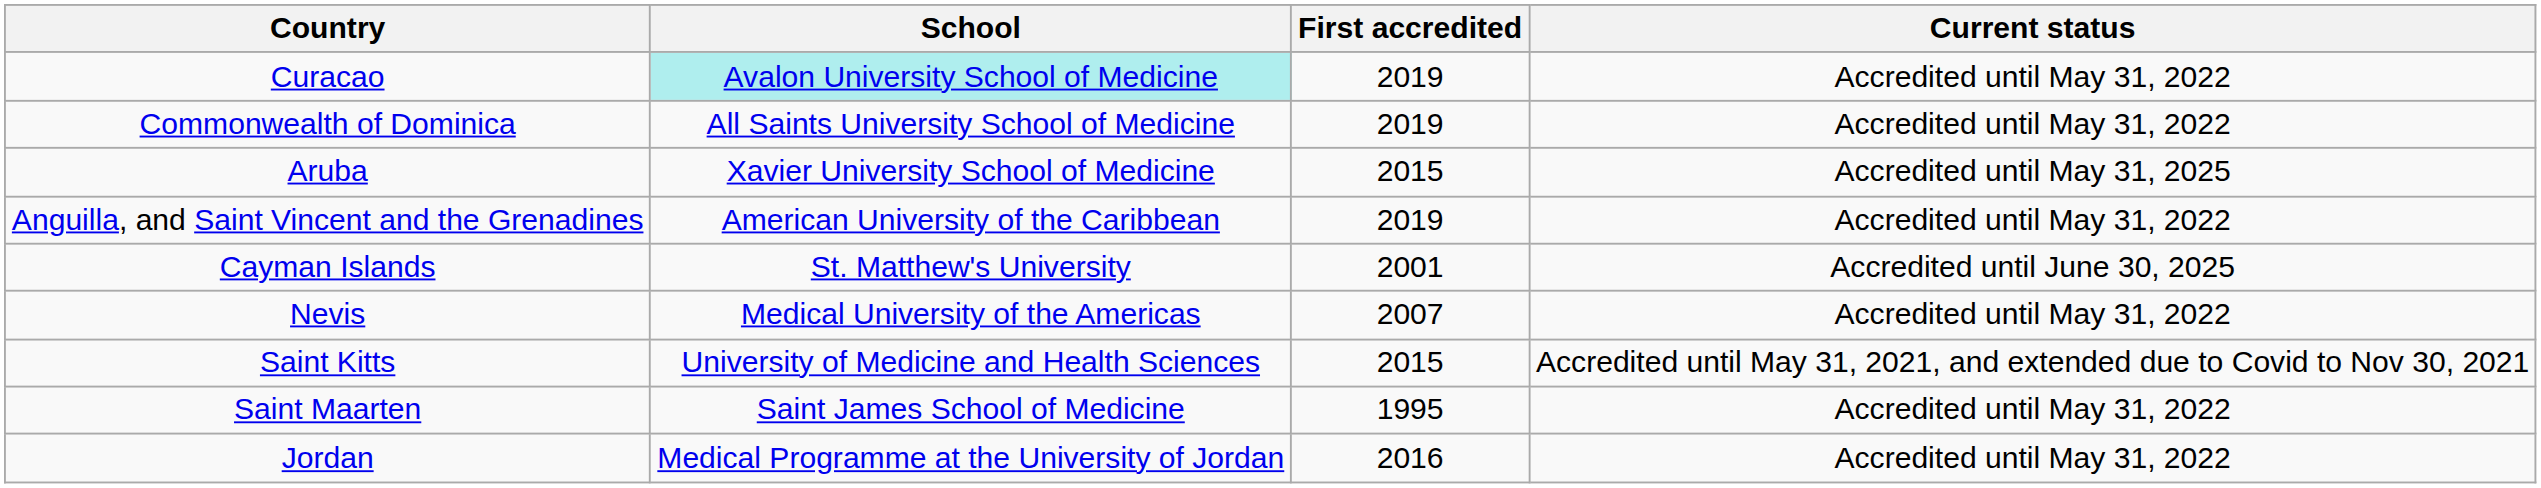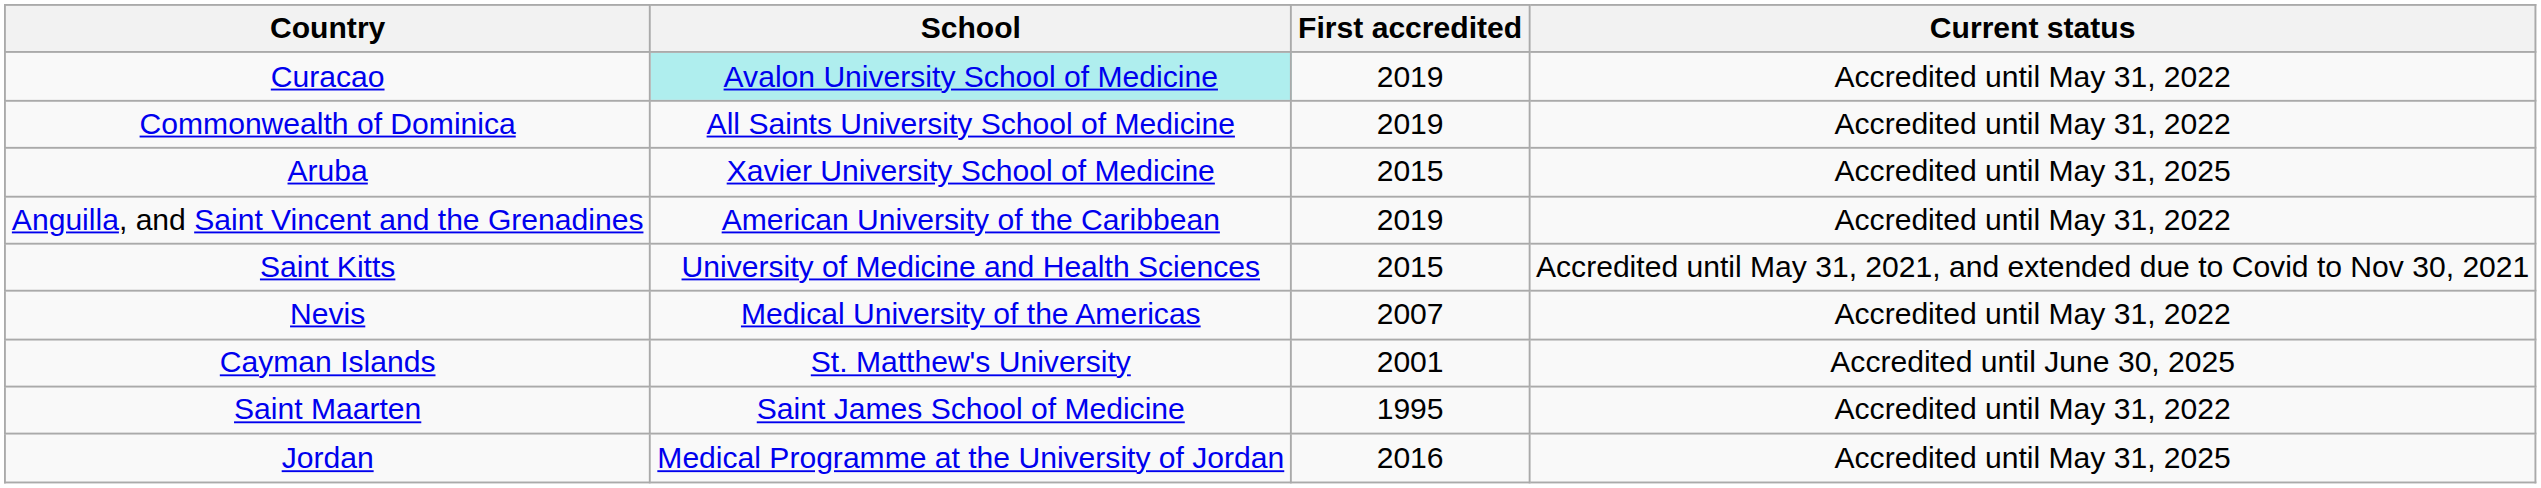 <table class="wikitable" style="text-align:center">
 <tr>
 <th>Country</th>
 <th>School</th>
 <th>First accredited</th>
 <th>Current status</th>
 </tr>
 <tr>
 <td><a href='#'>Curacao</a></td>
 <td style="background: paleturquoise;"><a href='#'>Avalon University School of Medicine</a></td>
 <td>2019</td>
 <td>Accredited until May 31, 2022</td>
 </tr>
 <tr>
 <td><a href='#'>Commonwealth of Dominica</a></td>
 <td><a href='#'>All Saints University School of Medicine</a></td>
 <td>2019</td>
 <td>Accredited until May 31, 2022</td>
 </tr>
 <tr>
 <td><a href='#'>Aruba</a></td>
 <td><a href='#'>Xavier University School of Medicine</a></td>
 <td>2015</td>
 <td>Accredited until May 31, 2025</td>
 </tr>
 <tr>
 <td><a href='#'>Anguilla</a>, and <a href='#'>Saint Vincent and the Grenadines</a></td>
 <td><a href='#'>American University of the Caribbean</a></td>
 <td>2019</td>
 <td>Accredited until May 31, 2022</td>
 </tr>
 <tr>
-<td><a href='#'>Cayman Islands</a></td>
-<td><a href='#'>St. Matthew's University</a></td>
-<td>2001</td>
-<td>Accredited until June 30, 2025</td>
+<td><a href='#'>Saint Kitts</a></td>
+<td><a href='#'>University of Medicine and Health Sciences</a></td>
+<td>2015</td>
+<td>Accredited until May 31, 2021, and extended due to Covid to Nov 30, 2021</td>
 </tr>
 <tr>
 <td><a href='#'>Nevis</a></td>
 <td><a href='#'>Medical University of the Americas</a></td>
 <td>2007</td>
 <td>Accredited until May 31, 2022</td>
 </tr>
 <tr>
-<td><a href='#'>Saint Kitts</a></td>
-<td><a href='#'>University of Medicine and Health Sciences</a></td>
-<td>2015</td>
-<td>Accredited until May 31, 2021, and extended due to Covid to Nov 30, 2021</td>
+<td><a href='#'>Cayman Islands</a></td>
+<td><a href='#'>St. Matthew's University</a></td>
+<td>2001</td>
+<td>Accredited until June 30, 2025</td>
 </tr>
 <tr>
 <td><a href='#'>Saint Maarten</a></td>
 <td><a href='#'>Saint James School of Medicine</a></td>
 <td>1995</td>
 <td>Accredited until May 31, 2022</td>
 </tr>
 <tr>
 <td><a href='#'>Jordan</a></td>
 <td><a href='#'>Medical Programme at the University of Jordan</a></td>
 <td>2016</td>
-<td>Accredited until May 31, 2022</td>
+<td>Accredited until May 31, 2025</td>
 </tr>
 </table>
